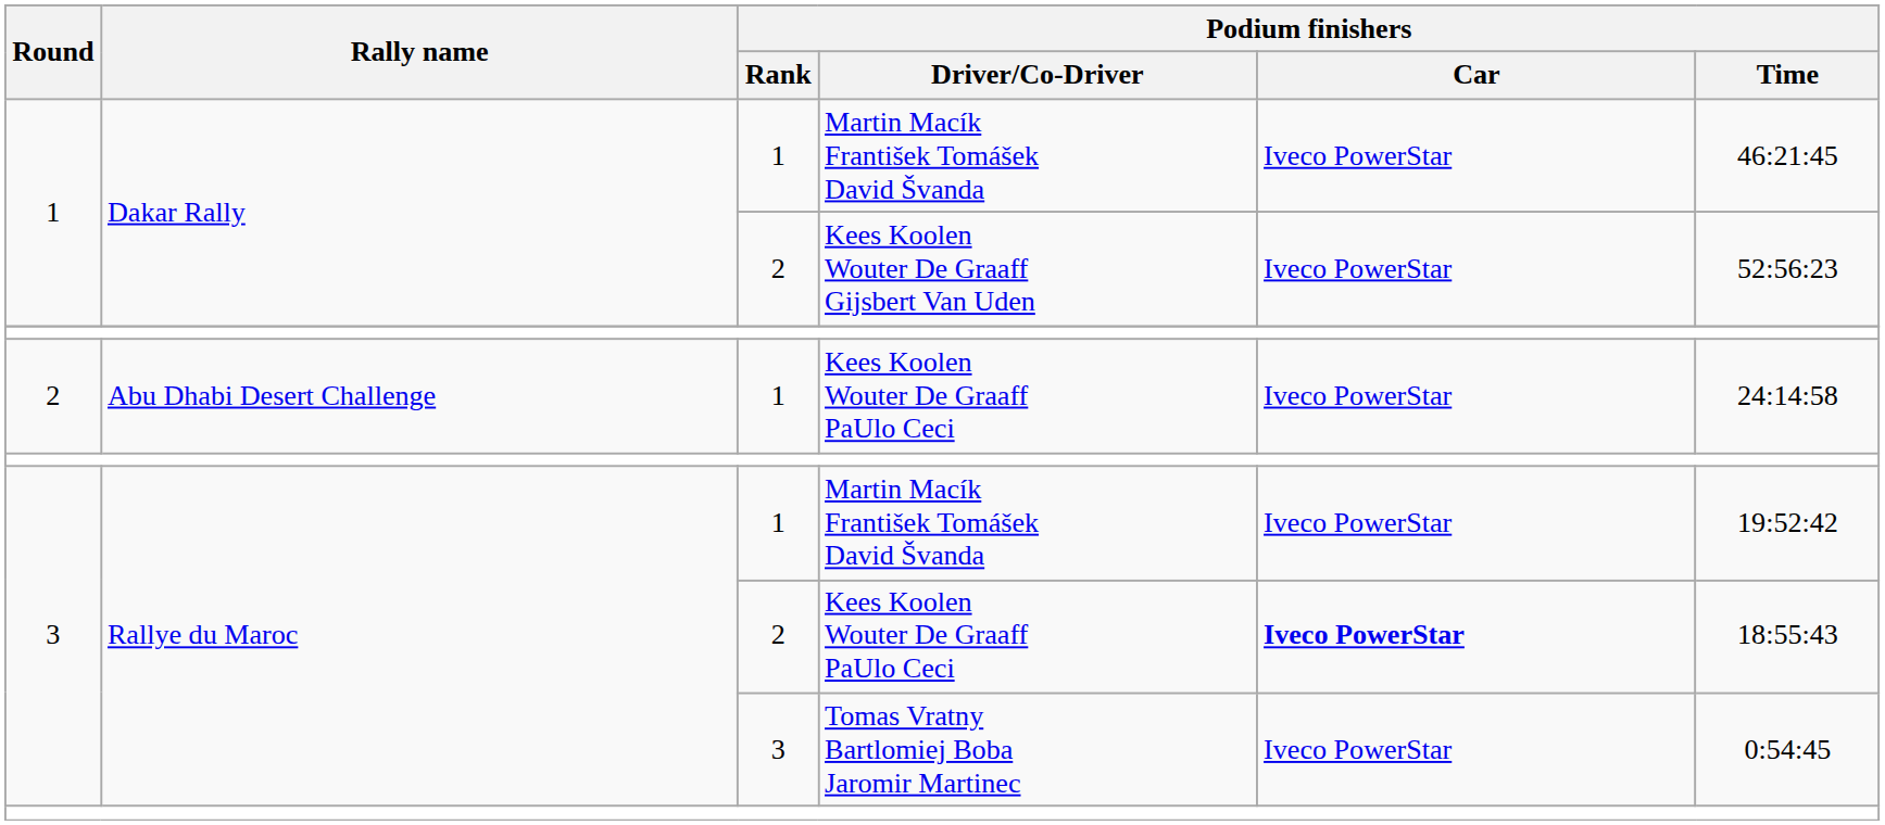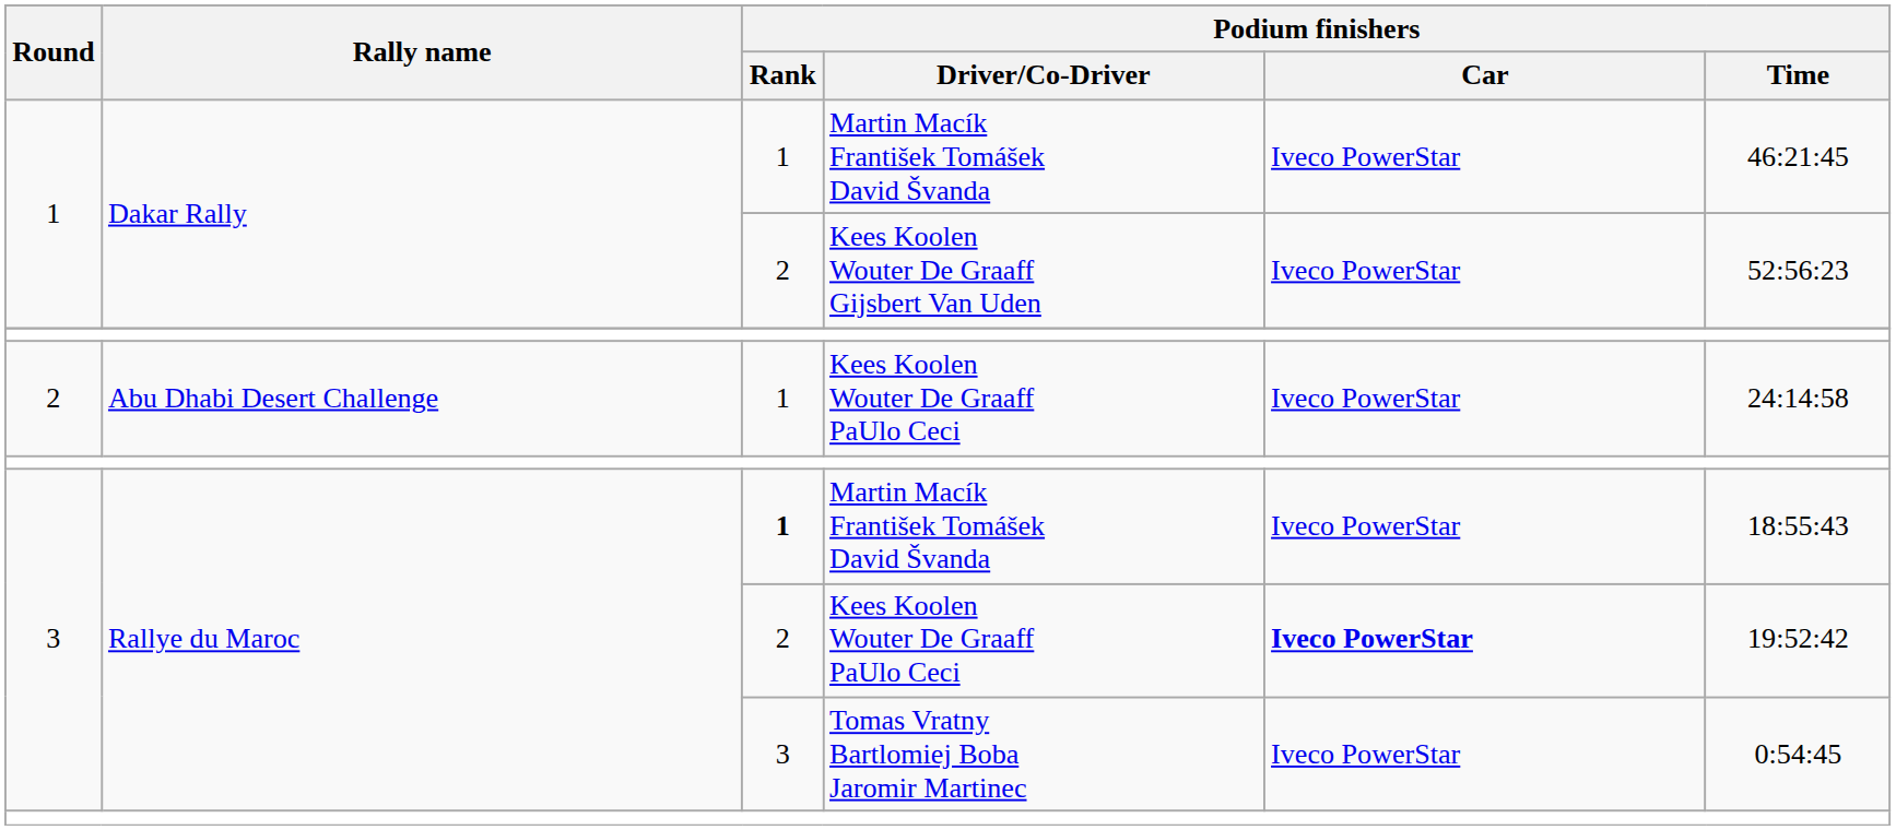 <table class="wikitable" style="font-size:85%;">
 <tr>
 <th rowspan=2>Round</th>
 <th style="width:22em" rowspan=2>Rally name</th>
 <th colspan=4>Podium finishers</th>
 </tr>
 <tr>
 <th>Rank</th>
 <th style="width:15em">Driver/Co-Driver</th>
 <th style="width:15em">Car</th>
 <th style="width:6em">Time</th>
 </tr>
 <tr>
 <td rowspan=2 align=center>1</td>
 <td rowspan=2> <a href='#'>Dakar Rally</a></td>
 <td align=center>1</td>
 <td> <a href='#'>Martin Macík</a> <br> <a href='#'>František Tomášek</a> <br> <a href='#'>David Švanda</a></td>
 <td><a href='#'>Iveco PowerStar</a></td>
 <td align=center>46:21:45</td>
 </tr>
 <tr>
 <td align=center>2</td>
 <td> <a href='#'>Kees Koolen</a> <br> <a href='#'>Wouter De Graaff</a> <br> <a href='#'>Gijsbert Van Uden</a></td>
 <td><a href='#'>Iveco PowerStar</a></td>
 <td align=center>52:56:23</td>
 </tr>
 <tr>
 </tr>
 <tr style="background:white;">
 <td colspan=6></td>
 </tr>
 <tr>
 <td rowspan=1 align=center>2</td>
 <td rowspan=1> <a href='#'>Abu Dhabi Desert Challenge</a></td>
 <td align=center>1</td>
 <td> <a href='#'>Kees Koolen</a> <br> <a href='#'>Wouter De Graaff</a> <br> <a href='#'>PaUlo Ceci</a></td>
 <td><a href='#'>Iveco PowerStar</a></td>
 <td align=center>24:14:58</td>
 </tr>
 <tr style="background:white;">
 <td colspan=6></td>
 </tr>
 <tr>
 <td rowspan=3 align=center>3</td>
 <td rowspan=3> <a href='#'>Rallye du Maroc</a></td>
-<td align=center>1</td>
+<td align=center><strong>1</strong></td>
 <td> <a href='#'>Martin Macík</a> <br> <a href='#'>František Tomášek</a> <br> <a href='#'>David Švanda</a></td>
 <td><a href='#'>Iveco PowerStar</a></td>
-<td align=center>19:52:42</td>
+<td align=center>18:55:43</td>
 </tr>
 <tr>
 <td align=center>2</td>
 <td> <a href='#'>Kees Koolen</a> <br> <a href='#'>Wouter De Graaff</a> <br> <a href='#'>PaUlo Ceci</a></td>
 <td><strong><a href='#'>Iveco PowerStar</a></strong></td>
-<td align=center>18:55:43</td>
+<td align=center>19:52:42</td>
 </tr>
 <tr>
 <td align=center>3</td>
 <td> <a href='#'>Tomas Vratny</a> <br> <a href='#'>Bartlomiej Boba</a> <br> <a href='#'>Jaromir Martinec</a></td>
 <td><a href='#'>Iveco PowerStar</a></td>
 <td align=center>0:54:45</td>
 </tr>
 <tr style="background:white;">
 <td colspan=6></td>
 </tr>
 </table>
